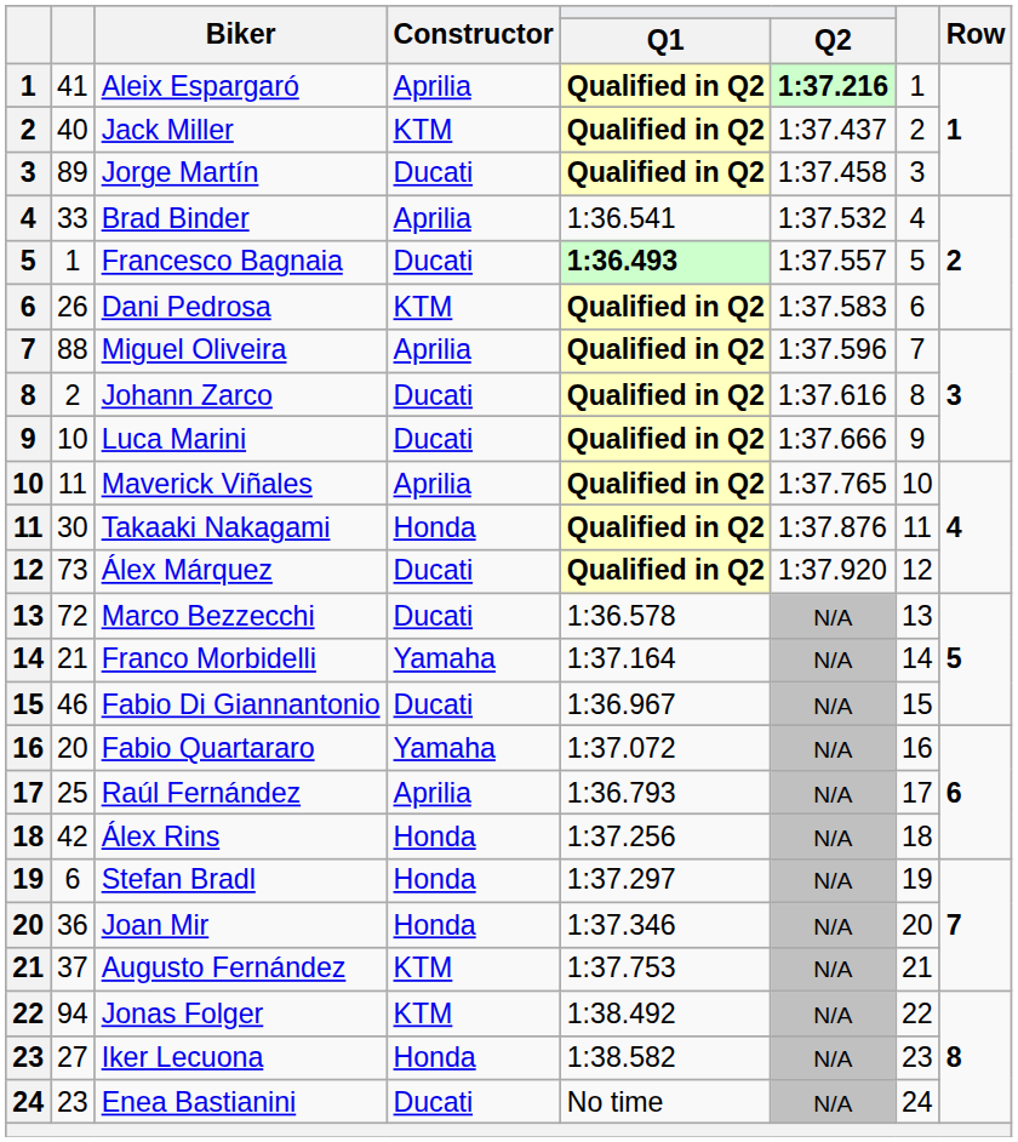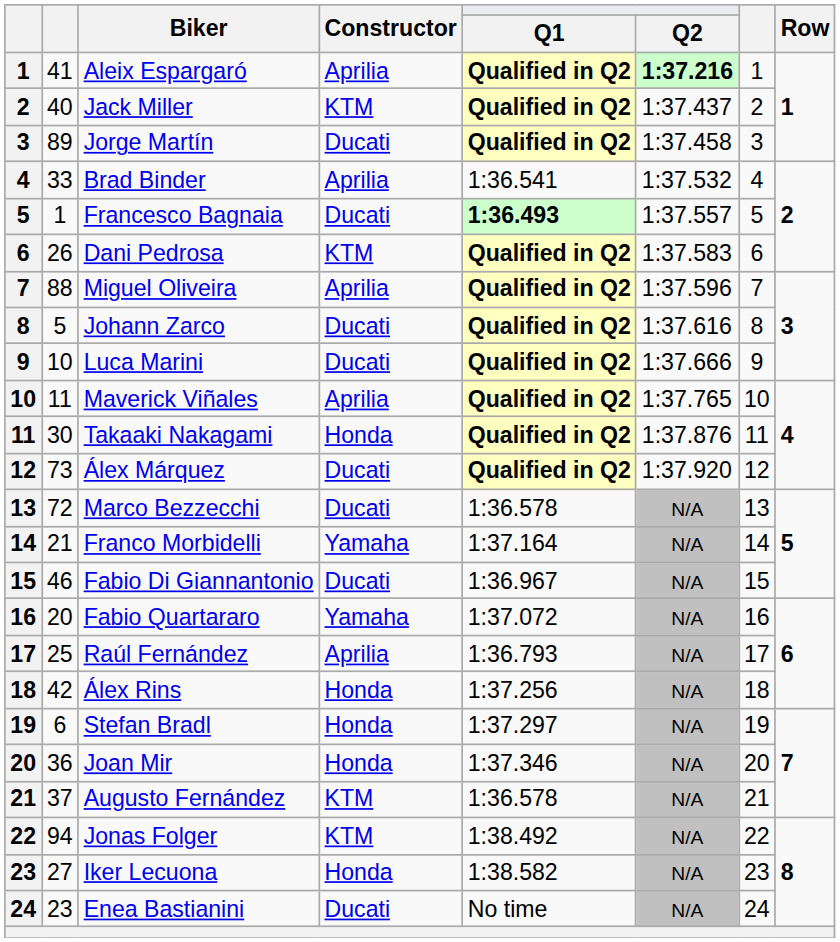 <table class="wikitable sortable" style="font-size: 85%;">
 <tr>
 <th rowspan="2"></th>
 <th rowspan="2"></th>
 <th rowspan="2">Biker</th>
 <th rowspan="2">Constructor</th>
 <th colspan="2" style="background:#eaecf0; text-align:center;"></th>
 <th rowspan="2"></th>
 <th rowspan="2">Row</th>
 </tr>
 <tr>
 <th scope="col">Q1</th>
 <th scope="col">Q2</th>
 </tr>
 <tr>
 <th scope="row">1</th>
 <td align="center">41</td>
 <td> <a href='#'>Aleix Espargaró</a></td>
 <td><a href='#'>Aprilia</a></td>
 <td style="background:#ffffbf;"><strong>Qualified in Q2</strong></td>
 <td style="background:#ccffcc;"><strong>1:37.216</strong></td>
 <td align="center">1</td>
 <td rowspan="3"><strong>1</strong></td>
 </tr>
 <tr>
 <th scope="row">2</th>
 <td align="center">40</td>
 <td> <a href='#'>Jack Miller</a></td>
 <td><a href='#'>KTM</a></td>
 <td style="background:#ffffbf;"><strong>Qualified in Q2</strong></td>
 <td>1:37.437</td>
 <td align="center">2</td>
 </tr>
 <tr>
 <th scope="row">3</th>
 <td align="center">89</td>
 <td> <a href='#'>Jorge Martín</a></td>
 <td><a href='#'>Ducati</a></td>
 <td style="background:#ffffbf;"><strong>Qualified in Q2</strong></td>
 <td>1:37.458</td>
 <td align="center">3</td>
 </tr>
 <tr>
 <th scope="row">4</th>
 <td align="center">33</td>
 <td> <a href='#'>Brad Binder</a></td>
 <td><a href='#'>Aprilia</a></td>
 <td>1:36.541</td>
 <td>1:37.532</td>
 <td align="center">4</td>
 <td rowspan="3"><strong>2</strong></td>
 </tr>
 <tr>
 <th scope="row">5</th>
 <td align="center">1</td>
 <td> <a href='#'>Francesco Bagnaia</a></td>
 <td><a href='#'>Ducati</a></td>
 <td style="background:#ccffcc;"><strong>1:36.493</strong></td>
 <td>1:37.557</td>
 <td align="center">5</td>
 </tr>
 <tr>
 <th scope="row">6</th>
 <td align="center">26</td>
 <td> <a href='#'>Dani Pedrosa</a></td>
 <td><a href='#'>KTM</a></td>
 <td style="background:#ffffbf;"><strong>Qualified in Q2</strong></td>
 <td>1:37.583</td>
 <td align="center">6</td>
 </tr>
 <tr>
 <th scope="row">7</th>
 <td align="center">88</td>
 <td> <a href='#'>Miguel Oliveira</a></td>
 <td><a href='#'>Aprilia</a></td>
 <td style="background:#ffffbf;"><strong>Qualified in Q2</strong></td>
 <td>1:37.596</td>
 <td align="center">7</td>
 <td rowspan="3"><strong>3</strong></td>
 </tr>
 <tr>
 <th scope="row">8</th>
-<td align="center">2</td>
+<td align="center">5</td>
 <td> <a href='#'>Johann Zarco</a></td>
 <td><a href='#'>Ducati</a></td>
 <td style="background:#ffffbf;"><strong>Qualified in Q2</strong></td>
 <td>1:37.616</td>
 <td align="center">8</td>
 </tr>
 <tr>
 <th scope="row">9</th>
 <td align="center">10</td>
 <td> <a href='#'>Luca Marini</a></td>
 <td><a href='#'>Ducati</a></td>
 <td style="background:#ffffbf;"><strong>Qualified in Q2</strong></td>
 <td>1:37.666</td>
 <td align="center">9</td>
 </tr>
 <tr>
 <th scope="row">10</th>
 <td align="center">11</td>
 <td> <a href='#'>Maverick Viñales</a></td>
 <td><a href='#'>Aprilia</a></td>
 <td style="background:#ffffbf;"><strong>Qualified in Q2</strong></td>
 <td>1:37.765</td>
 <td align="center">10</td>
 <td rowspan="3"><strong>4</strong></td>
 </tr>
 <tr>
 <th scope="row">11</th>
 <td align="center">30</td>
 <td> <a href='#'>Takaaki Nakagami</a></td>
 <td><a href='#'>Honda</a></td>
 <td style="background:#ffffbf;"><strong>Qualified in Q2</strong></td>
 <td>1:37.876</td>
 <td align="center">11</td>
 </tr>
 <tr>
 <th scope="row">12</th>
 <td align="center">73</td>
 <td> <a href='#'>Álex Márquez</a></td>
 <td><a href='#'>Ducati</a></td>
 <td style="background:#ffffbf;"><strong>Qualified in Q2</strong></td>
 <td>1:37.920</td>
 <td align="center">12</td>
 </tr>
 <tr>
 <th scope="row">13</th>
 <td align="center">72</td>
 <td> <a href='#'>Marco Bezzecchi</a></td>
 <td><a href='#'>Ducati</a></td>
 <td>1:36.578</td>
 <td style="background: silver" align="center" data-sort-value="19"><small>N/A</small></td>
 <td align="center">13</td>
 <td rowspan="3"><strong>5</strong></td>
 </tr>
 <tr>
 <th scope="row">14</th>
 <td align="center">21</td>
 <td> <a href='#'>Franco Morbidelli</a></td>
 <td><a href='#'>Yamaha</a></td>
 <td>1:37.164</td>
 <td style="background: silver" align="center" data-sort-value="19"><small>N/A</small></td>
 <td align="center">14</td>
 </tr>
 <tr>
 <th scope="row">15</th>
 <td align="center">46</td>
 <td> <a href='#'>Fabio Di Giannantonio</a></td>
 <td><a href='#'>Ducati</a></td>
 <td>1:36.967</td>
 <td style="background: silver" align="center" data-sort-value="19"><small>N/A</small></td>
 <td align="center">15</td>
 </tr>
 <tr>
 <th scope="row">16</th>
 <td align="center">20</td>
 <td> <a href='#'>Fabio Quartararo</a></td>
 <td><a href='#'>Yamaha</a></td>
 <td>1:37.072</td>
 <td style="background: silver" align="center" data-sort-value="19"><small>N/A</small></td>
 <td align="center">16</td>
 <td rowspan="3"><strong>6</strong></td>
 </tr>
 <tr>
 <th scope="row">17</th>
 <td align="center">25</td>
 <td> <a href='#'>Raúl Fernández</a></td>
 <td><a href='#'>Aprilia</a></td>
 <td>1:36.793</td>
 <td style="background: silver" align="center" data-sort-value="19"><small>N/A</small></td>
 <td align="center">17</td>
 </tr>
 <tr>
 <th scope="row">18</th>
 <td align="center">42</td>
 <td> <a href='#'>Álex Rins</a></td>
 <td><a href='#'>Honda</a></td>
 <td>1:37.256</td>
 <td style="background: silver" align="center" data-sort-value="19"><small>N/A</small></td>
 <td align="center">18</td>
 </tr>
 <tr>
 <th scope="row">19</th>
 <td align="center">6</td>
 <td> <a href='#'>Stefan Bradl</a></td>
 <td><a href='#'>Honda</a></td>
 <td>1:37.297</td>
 <td style="background: silver" align="center" data-sort-value="19"><small>N/A</small></td>
 <td align="center">19</td>
 <td rowspan="3"><strong>7</strong></td>
 </tr>
 <tr>
 <th scope="row">20</th>
 <td align="center">36</td>
 <td> <a href='#'>Joan Mir</a></td>
 <td><a href='#'>Honda</a></td>
 <td>1:37.346</td>
 <td style="background: silver" align="center" data-sort-value="20"><small>N/A</small></td>
 <td align="center">20</td>
 </tr>
 <tr>
 <th scope="row">21</th>
 <td align="center">37</td>
 <td> <a href='#'>Augusto Fernández</a></td>
 <td><a href='#'>KTM</a></td>
-<td>1:37.753</td>
+<td>1:36.578</td>
 <td style="background: silver" align="center" data-sort-value="21"><small>N/A</small></td>
 <td align="center">21</td>
 </tr>
 <tr>
 <th scope="row">22</th>
 <td align="center">94</td>
 <td> <a href='#'>Jonas Folger</a></td>
 <td><a href='#'>KTM</a></td>
 <td>1:38.492</td>
 <td style="background: silver" align="center" data-sort-value="22"><small>N/A</small></td>
 <td align="center">22</td>
 <td rowspan="3"><strong>8</strong></td>
 </tr>
 <tr>
 <th scope="row">23</th>
 <td align="center">27</td>
 <td> <a href='#'>Iker Lecuona</a></td>
 <td><a href='#'>Honda</a></td>
 <td>1:38.582</td>
 <td style="background: silver" align="center" data-sort-value="23"><small>N/A</small></td>
 <td align="center">23</td>
 </tr>
 <tr>
 <th scope="row">24</th>
 <td align="center">23</td>
 <td> <a href='#'>Enea Bastianini</a></td>
 <td><a href='#'>Ducati</a></td>
 <td>No time</td>
 <td style="background: silver" align="center" data-sort-value="24"><small>N/A</small></td>
 <td align="center">24</td>
 </tr>
 <tr>
 <th colspan="8"></th>
 </tr>
 </table>
